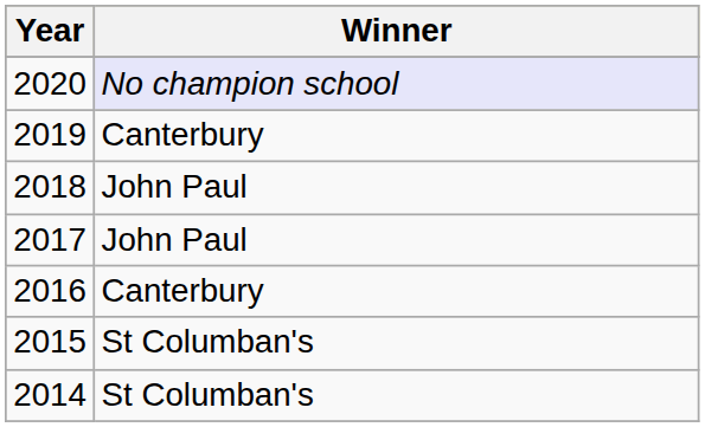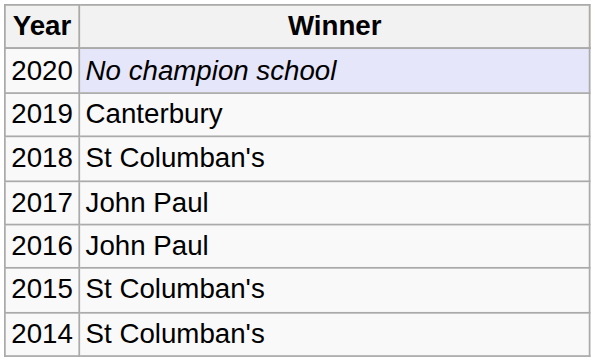 <table class="wikitable">
 <tr bgcolor=#bdb76b>
 <th style="width:2em;">Year</th>
 <th style="width:18em;">Winner</th>
 </tr>
 <tr>
 </tr>
 <tr>
 <td>2020</td>
 <td style="background: lavender;"><em>No champion school</em></td>
 </tr>
 <tr>
 <td>2019</td>
 <td>Canterbury</td>
 </tr>
 <tr>
 <td>2018</td>
-<td>John Paul</td>
+<td>St Columban's</td>
 </tr>
 <tr>
 <td>2017</td>
 <td>John Paul </td>
 </tr>
 <tr>
 <td>2016</td>
-<td>Canterbury </td>
+<td>John Paul</td>
 </tr>
 <tr>
 <td>2015</td>
 <td>St Columban's</td>
 </tr>
 <tr>
 <td>2014</td>
 <td>St Columban's</td>
 </tr>
 </table>
